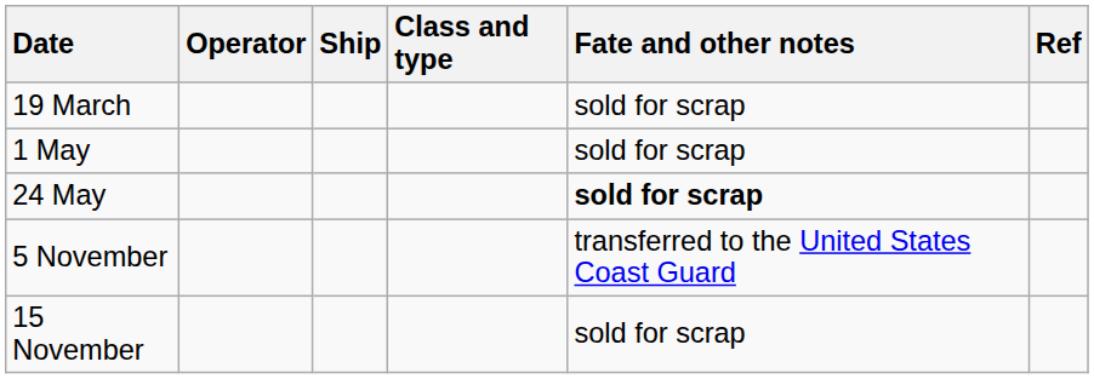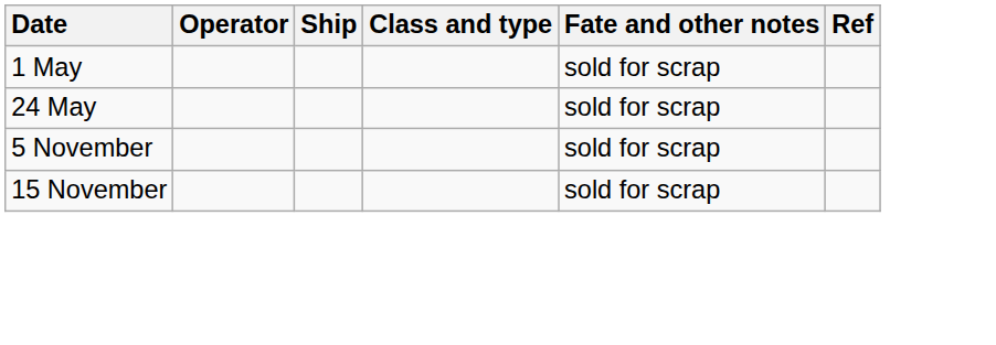 <table class="wikitable nowraplinks sortable">
 <tr>
 <th style="text-align: left;">Date</th>
 <th style="text-align: left;">Operator</th>
 <th style="text-align: left;">Ship</th>
 <th style="text-align: left;">Class and type</th>
 <th style="text-align: left;">Fate and other notes</th>
 <th style="text-align: left;">Ref</th>
-</tr>
-<tr>
-<td>19 March</td>
-<td></td>
-<td><strong></strong></td>
-<td></td>
-<td>sold for scrap</td>
-<td></td>
 </tr>
 <tr>
 <td>1 May</td>
 <td></td>
 <td><strong></strong></td>
 <td></td>
 <td>sold for scrap</td>
 <td></td>
 </tr>
 <tr>
 <td>24 May</td>
 <td></td>
 <td><strong></strong></td>
 <td></td>
-<td><strong>sold for scrap</strong></td>
+<td>sold for scrap</td>
 <td></td>
 </tr>
 <tr>
 <td>5 November</td>
 <td></td>
 <td><strong></strong></td>
 <td></td>
-<td>transferred to the <a href='#'>United States Coast Guard</a></td>
+<td>sold for scrap</td>
 <td></td>
 </tr>
 <tr>
 <td>15 November</td>
 <td></td>
 <td><strong></strong></td>
 <td></td>
 <td>sold for scrap</td>
 <td></td>
 </tr>
 </table>
